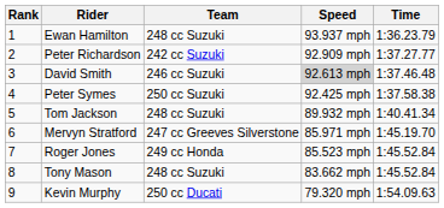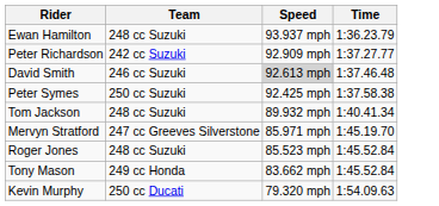 <table class="wikitable" style="font-size: 95%;">
 <tr style="background:#efefef;">
-<th>Rank</th>
 <th>Rider</th>
 <th>Team</th>
 <th>Speed</th>
 <th>Time</th>
 </tr>
 <tr>
-<td>1</td>
 <td> Ewan Hamilton</td>
 <td>248 cc Suzuki</td>
 <td>93.937 mph</td>
 <td>1:36.23.79</td>
 </tr>
 <tr>
-<td>2</td>
 <td> Peter Richardson</td>
 <td>242 cc <a href='#'>Suzuki</a></td>
 <td>92.909 mph</td>
 <td>1:37.27.77</td>
 </tr>
 <tr>
-<td>3</td>
 <td> David Smith</td>
 <td>246 cc Suzuki</td>
 <td style="background: lightgrey;">92.613 mph</td>
 <td>1:37.46.48</td>
 </tr>
 <tr>
-<td>4</td>
 <td> Peter Symes</td>
 <td>250 cc Suzuki</td>
 <td>92.425 mph</td>
 <td>1:37.58.38</td>
 </tr>
 <tr>
-<td>5</td>
 <td> Tom Jackson</td>
 <td>248 cc Suzuki</td>
 <td>89.932 mph</td>
 <td>1:40.41.34</td>
 </tr>
 <tr>
-<td>6</td>
 <td> Mervyn Stratford</td>
 <td>247 cc Greeves Silverstone</td>
 <td>85.971 mph</td>
 <td>1:45.19.70</td>
 </tr>
 <tr>
-<td>7</td>
 <td> Roger Jones</td>
-<td>249 cc Honda</td>
+<td>248 cc Suzuki</td>
 <td>85.523 mph</td>
 <td>1:45.52.84</td>
 </tr>
 <tr>
-<td>8</td>
 <td> Tony Mason</td>
-<td>248 cc Suzuki</td>
+<td>249 cc Honda</td>
 <td>83.662 mph</td>
 <td>1:45.52.84</td>
 </tr>
 <tr>
-<td>9</td>
 <td> Kevin Murphy</td>
 <td>250 cc <a href='#'>Ducati</a></td>
 <td>79.320 mph</td>
 <td>1:54.09.63</td>
 </tr>
 </table>
